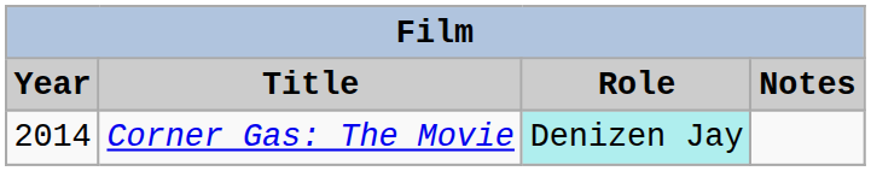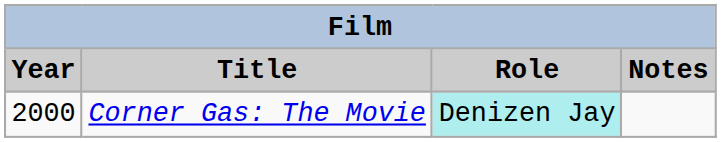 <table class="wikitable">
 <tr>
 <th colspan=4 style="background:#B0C4DE;">Film</th>
 </tr>
 <tr>
 <th style="background: #CCCCCC;">Year</th>
 <th style="background: #CCCCCC;">Title</th>
 <th style="background: #CCCCCC;">Role</th>
 <th style="background: #CCCCCC;">Notes</th>
 </tr>
 <tr>
-<td>2014</td>
+<td>2000</td>
 <td><em><a href='#'>Corner Gas: The Movie</a></em></td>
 <td style="background: paleturquoise;">Denizen Jay</td>
 <td></td>
 </tr>
 </table>
